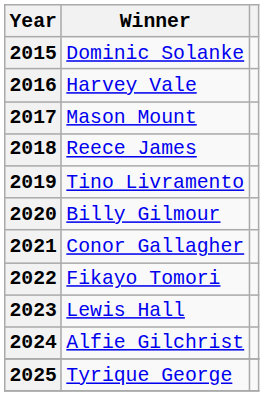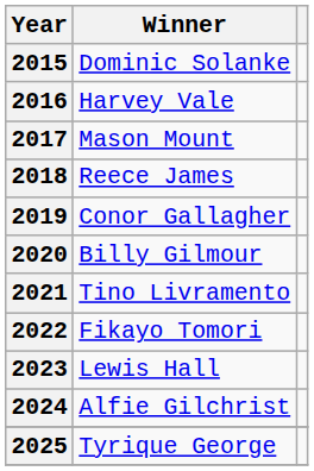 <table class="wikitable plainrowheaders">
 <tr>
 <th scope="col">Year</th>
 <th scope="col">Winner</th>
 <th scope="col" class="unsortable"></th>
 </tr>
 <tr>
 <th scope="row">2015</th>
 <td> <a href='#'>Dominic Solanke</a></td>
 <td style="text-align:center;"></td>
 </tr>
 <tr>
 <th scope="row">2016</th>
 <td> <a href='#'>Harvey Vale</a></td>
 <td style="text-align:center;"></td>
 </tr>
 <tr>
 <th scope="row">2017</th>
 <td> <a href='#'>Mason Mount</a></td>
 <td style="text-align:center;"></td>
 </tr>
 <tr>
 <th scope="row">2018</th>
 <td> <a href='#'>Reece James</a></td>
 <td style="text-align:center;"></td>
 </tr>
 <tr>
 <th scope="row">2019</th>
-<td> <a href='#'>Tino Livramento</a></td>
+<td> <a href='#'>Conor Gallagher</a></td>
 <td style="text-align:center;"></td>
 </tr>
 <tr>
 <th scope="row">2020</th>
 <td> <a href='#'>Billy Gilmour</a></td>
 <td style="text-align:center;"></td>
 </tr>
 <tr>
 <th scope="row">2021</th>
-<td> <a href='#'>Conor Gallagher</a></td>
+<td> <a href='#'>Tino Livramento</a></td>
 <td style="text-align:center;"></td>
 </tr>
 <tr>
 <th scope="row">2022</th>
 <td> <a href='#'>Fikayo Tomori</a></td>
 <td style="text-align:center;"></td>
 </tr>
 <tr>
 <th scope="row">2023</th>
 <td> <a href='#'>Lewis Hall</a></td>
 <td style="text-align:center;"></td>
 </tr>
 <tr>
 <th scope="row">2024</th>
 <td> <a href='#'>Alfie Gilchrist</a></td>
 <td style="text-align:center;"></td>
 </tr>
 <tr>
 </tr>
 <tr>
 <th scope="row">2025</th>
 <td> <a href='#'>Tyrique George</a></td>
 <td style="text-align:center;"></td>
 </tr>
 <tr>
 </tr>
 </table>
